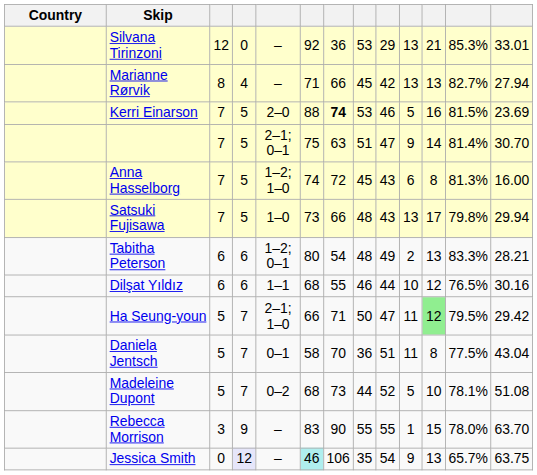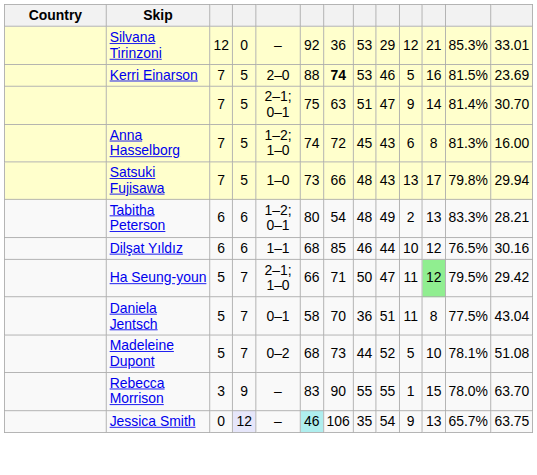 <table class=wikitable  style="text-align:center;">
 <tr>
 <th width=140>Country</th>
 <th width=130>Skip</th>
 <th width=20></th>
 <th width=20></th>
 <th width=60></th>
 <th width=20></th>
 <th width=20></th>
 <th width=20></th>
 <th width=20></th>
 <th width=20></th>
 <th width=20></th>
 <th width=20></th>
 <th width=20></th>
 </tr>
 <tr bgcolor=#ffffcc>
 <td style="text-align:left;"></td>
 <td style="text-align:left;"><a href='#'>Silvana Tirinzoni</a></td>
 <td>12</td>
 <td>0</td>
 <td>–</td>
 <td>92</td>
 <td>36</td>
 <td>53</td>
 <td>29</td>
-<td>13</td>
+<td>12</td>
 <td>21</td>
 <td>85.3%</td>
 <td>33.01</td>
-</tr>
-<tr bgcolor=#ffffcc>
-<td style="text-align:left;"></td>
-<td style="text-align:left;"><a href='#'>Marianne Rørvik</a></td>
-<td>8</td>
-<td>4</td>
-<td>–</td>
-<td>71</td>
-<td>66</td>
-<td>45</td>
-<td>42</td>
-<td>13</td>
-<td>13</td>
-<td>82.7%</td>
-<td>27.94</td>
 </tr>
 <tr bgcolor=#ffffcc>
 <td style="text-align:left;"></td>
 <td style="text-align:left;"><a href='#'>Kerri Einarson</a></td>
 <td>7</td>
 <td>5</td>
 <td>2–0</td>
 <td>88</td>
 <td><strong>74</strong></td>
 <td>53</td>
 <td>46</td>
 <td>5</td>
 <td>16</td>
 <td>81.5%</td>
 <td>23.69</td>
 </tr>
 <tr bgcolor=#ffffcc>
 <td style="text-align:left;"></td>
 <td style="text-align:left;"></td>
 <td>7</td>
 <td>5</td>
 <td>2–1; 0–1</td>
 <td>75</td>
 <td>63</td>
 <td>51</td>
 <td>47</td>
 <td>9</td>
 <td>14</td>
 <td>81.4%</td>
 <td>30.70</td>
 </tr>
 <tr bgcolor=#ffffcc>
 <td style="text-align:left;"></td>
 <td style="text-align:left;"><a href='#'>Anna Hasselborg</a></td>
 <td>7</td>
 <td>5</td>
 <td>1–2; 1–0</td>
 <td>74</td>
 <td>72</td>
 <td>45</td>
 <td>43</td>
 <td>6</td>
 <td>8</td>
 <td>81.3%</td>
 <td>16.00</td>
 </tr>
 <tr bgcolor=#ffffcc>
 <td style="text-align:left;"></td>
 <td style="text-align:left;"><a href='#'>Satsuki Fujisawa</a></td>
 <td>7</td>
 <td>5</td>
 <td>1–0</td>
 <td>73</td>
 <td>66</td>
 <td>48</td>
 <td>43</td>
 <td>13</td>
 <td>17</td>
 <td>79.8%</td>
 <td>29.94</td>
 </tr>
 <tr>
 <td style="text-align:left;"></td>
 <td style="text-align:left;"><a href='#'>Tabitha Peterson</a></td>
 <td>6</td>
 <td>6</td>
 <td>1–2; 0–1</td>
 <td>80</td>
 <td>54</td>
 <td>48</td>
 <td>49</td>
 <td>2</td>
 <td>13</td>
 <td>83.3%</td>
 <td>28.21</td>
 </tr>
 <tr>
 <td style="text-align:left;"></td>
 <td style="text-align:left;"><a href='#'>Dilşat Yıldız</a></td>
 <td>6</td>
 <td>6</td>
 <td>1–1</td>
 <td>68</td>
-<td>55</td>
+<td>85</td>
 <td>46</td>
 <td>44</td>
 <td>10</td>
 <td>12</td>
 <td>76.5%</td>
 <td>30.16</td>
 </tr>
 <tr>
 <td style="text-align:left;"></td>
 <td style="text-align:left;"><a href='#'>Ha Seung-youn</a></td>
 <td>5</td>
 <td>7</td>
 <td>2–1; 1–0</td>
 <td>66</td>
 <td>71</td>
 <td>50</td>
 <td>47</td>
 <td>11</td>
 <td style="background: lightgreen;">12</td>
 <td>79.5%</td>
 <td>29.42</td>
 </tr>
 <tr>
 <td style="text-align:left;"></td>
 <td style="text-align:left;"><a href='#'>Daniela Jentsch</a></td>
 <td>5</td>
 <td>7</td>
 <td>0–1</td>
 <td>58</td>
 <td>70</td>
 <td>36</td>
 <td>51</td>
 <td>11</td>
 <td>8</td>
 <td>77.5%</td>
 <td>43.04</td>
 </tr>
 <tr>
 <td style="text-align:left;"></td>
 <td style="text-align:left;"><a href='#'>Madeleine Dupont</a></td>
 <td>5</td>
 <td>7</td>
 <td>0–2</td>
 <td>68</td>
 <td>73</td>
 <td>44</td>
 <td>52</td>
 <td>5</td>
 <td>10</td>
 <td>78.1%</td>
 <td>51.08</td>
 </tr>
 <tr>
 <td style="text-align:left;"></td>
 <td style="text-align:left;"><a href='#'>Rebecca Morrison</a></td>
 <td>3</td>
 <td>9</td>
 <td>–</td>
 <td>83</td>
 <td>90</td>
 <td>55</td>
 <td>55</td>
 <td>1</td>
 <td>15</td>
 <td>78.0%</td>
 <td>63.70</td>
 </tr>
 <tr>
 <td style="text-align:left;"></td>
 <td style="text-align:left;"><a href='#'>Jessica Smith</a></td>
 <td>0</td>
 <td style="background: lavender;">12</td>
 <td>–</td>
 <td style="background: paleturquoise;">46</td>
 <td>106</td>
 <td>35</td>
 <td>54</td>
 <td>9</td>
 <td>13</td>
 <td>65.7%</td>
 <td>63.75</td>
 </tr>
 </table>
